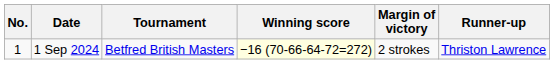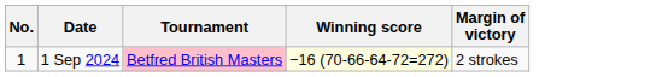 <table class="wikitable" style="font-size:95%;">
 <tr>
 <th>No.</th>
 <th>Date</th>
 <th>Tournament</th>
 <th>Winning score</th>
 <th>Margin of<br>victory</th>
-<th>Runner-up</th>
 </tr>
 <tr>
 <td align=center>1</td>
 <td align=right>1 Sep <a href='#'>2024</a></td>
-<td><a href='#'>Betfred British Masters</a></td>
+<td style="background: pink;"><a href='#'>Betfred British Masters</a></td>
 <td style="background: lightyellow;">−16 (70-66-64-72=272)</td>
 <td>2 strokes</td>
-<td> <a href='#'>Thriston Lawrence</a></td>
 </tr>
 </table>
